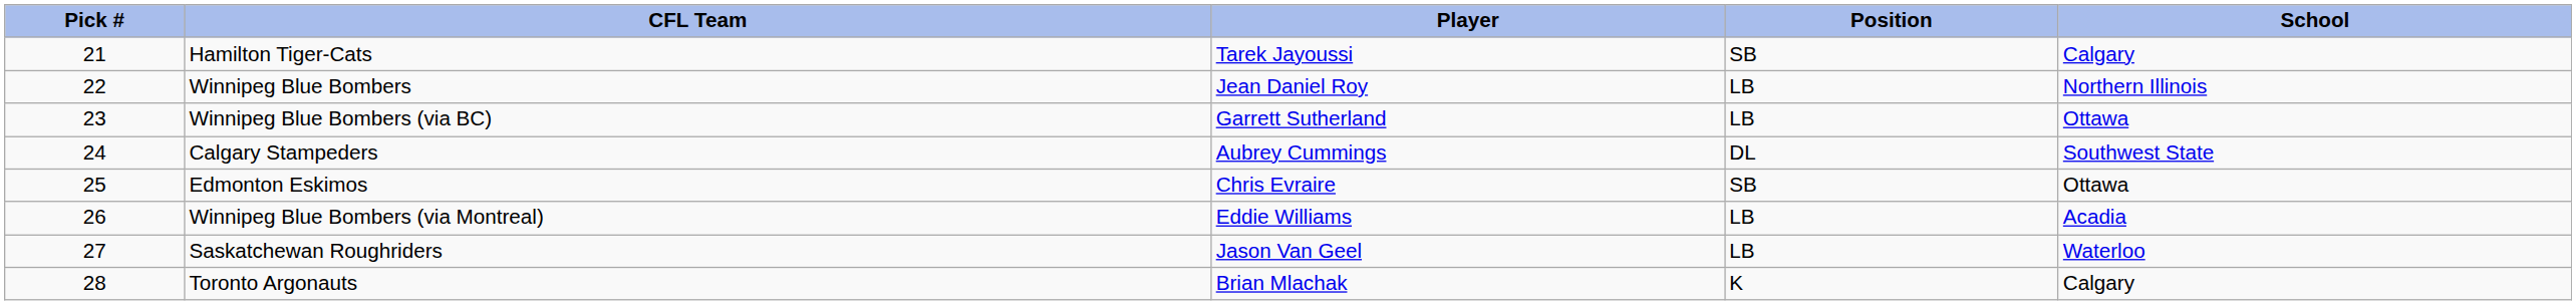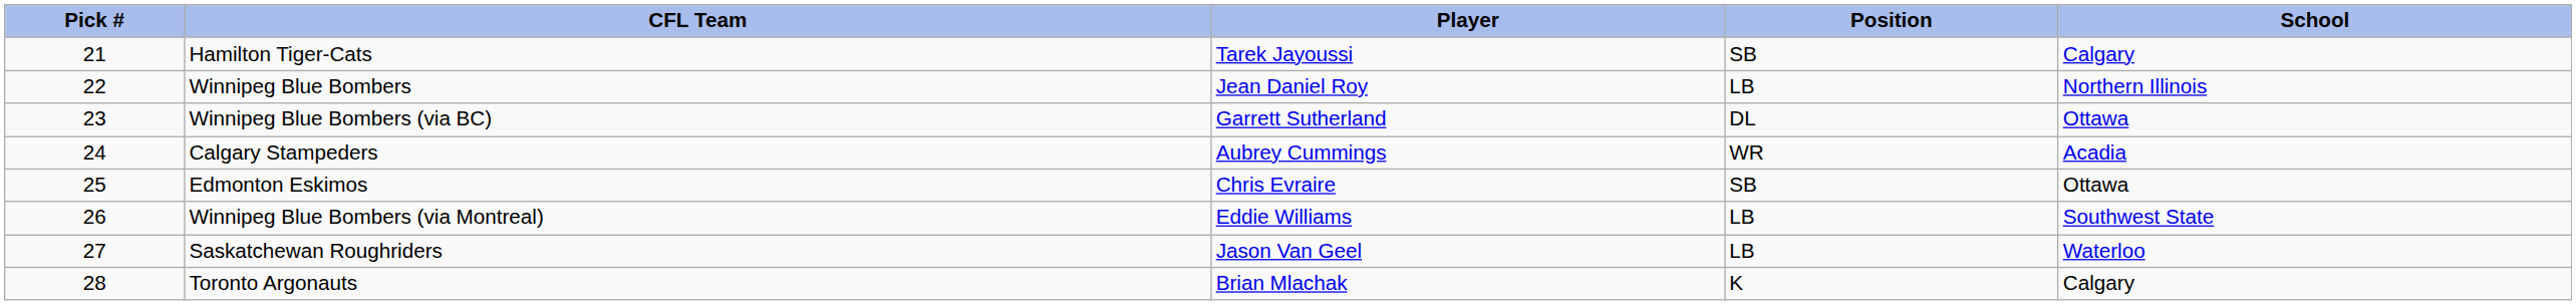 <table class="wikitable" style="width: 100%">
 <tr>
 <th style="background:#a8bdec; width:7%;">Pick #</th>
 <th style="width:40%; background:#a8bdec;">CFL Team</th>
 <th style="width:20%; background:#a8bdec;">Player</th>
 <th style="width:13%; background:#a8bdec;">Position</th>
 <th style="width:20%; background:#a8bdec;">School</th>
 </tr>
 <tr>
 <td align=center>21</td>
 <td>Hamilton Tiger-Cats</td>
 <td><a href='#'>Tarek Jayoussi</a></td>
 <td>SB</td>
 <td><a href='#'>Calgary</a></td>
 </tr>
 <tr>
 <td align=center>22</td>
 <td>Winnipeg Blue Bombers</td>
 <td><a href='#'>Jean Daniel Roy</a></td>
 <td>LB</td>
 <td><a href='#'>Northern Illinois</a></td>
 </tr>
 <tr>
 <td align=center>23</td>
 <td>Winnipeg Blue Bombers (via BC)</td>
 <td><a href='#'>Garrett Sutherland</a></td>
-<td>LB</td>
+<td>DL</td>
 <td><a href='#'>Ottawa</a></td>
 </tr>
 <tr>
 <td align=center>24</td>
 <td>Calgary Stampeders</td>
 <td><a href='#'>Aubrey Cummings</a></td>
-<td>DL</td>
-<td><a href='#'>Southwest State</a></td>
+<td>WR</td>
+<td><a href='#'>Acadia</a></td>
 </tr>
 <tr>
 <td align=center>25</td>
 <td>Edmonton Eskimos</td>
 <td><a href='#'>Chris Evraire</a></td>
 <td>SB</td>
 <td>Ottawa</td>
 </tr>
 <tr>
 <td align=center>26</td>
 <td>Winnipeg Blue Bombers (via Montreal)</td>
 <td><a href='#'>Eddie Williams</a></td>
 <td>LB</td>
-<td><a href='#'>Acadia</a></td>
+<td><a href='#'>Southwest State</a></td>
 </tr>
 <tr>
 <td align=center>27</td>
 <td>Saskatchewan Roughriders</td>
 <td><a href='#'>Jason Van Geel</a></td>
 <td>LB</td>
 <td><a href='#'>Waterloo</a></td>
 </tr>
 <tr>
 <td align=center>28</td>
 <td>Toronto Argonauts</td>
 <td><a href='#'>Brian Mlachak</a></td>
 <td>K</td>
 <td>Calgary</td>
 </tr>
 </table>
